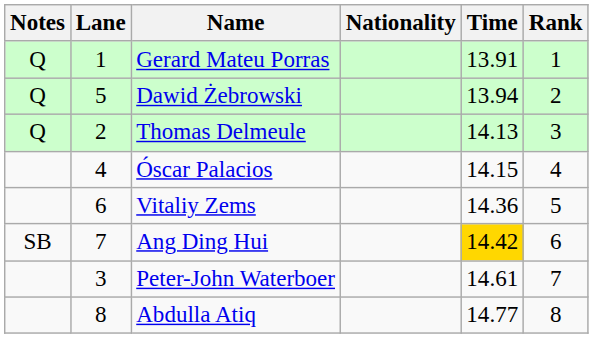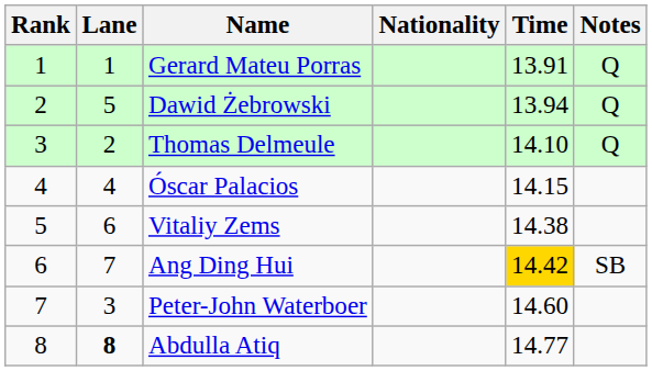 <table class="wikitable sortable" style="text-align:center">
 <tr>
-<th>Notes</th>
+<th>Rank</th>
 <th>Lane</th>
 <th>Name</th>
 <th>Nationality</th>
 <th>Time</th>
-<th>Rank</th>
+<th>Notes</th>
 </tr>
 <tr bgcolor=ccffcc>
-<td>Q</td>
+<td>1</td>
 <td>1</td>
 <td align=left><a href='#'>Gerard Mateu Porras</a></td>
 <td align=left></td>
 <td>13.91</td>
-<td>1</td>
+<td>Q</td>
 </tr>
 <tr bgcolor=ccffcc>
-<td>Q</td>
+<td>2</td>
 <td>5</td>
 <td align=left><a href='#'>Dawid Żebrowski</a></td>
 <td align=left></td>
 <td>13.94</td>
-<td>2</td>
+<td>Q</td>
 </tr>
 <tr bgcolor=ccffcc>
-<td>Q</td>
+<td>3</td>
 <td>2</td>
 <td align=left><a href='#'>Thomas Delmeule</a></td>
 <td align=left></td>
-<td>14.13</td>
-<td>3</td>
+<td>14.10</td>
+<td>Q</td>
 </tr>
 <tr>
-<td></td>
+<td>4</td>
 <td>4</td>
 <td align=left><a href='#'>Óscar Palacios</a></td>
 <td align=left></td>
 <td>14.15</td>
-<td>4</td>
+<td></td>
 </tr>
 <tr>
-<td></td>
+<td>5</td>
 <td>6</td>
 <td align=left><a href='#'>Vitaliy Zems</a></td>
 <td align=left></td>
-<td>14.36</td>
-<td>5</td>
+<td>14.38</td>
+<td></td>
 </tr>
 <tr>
-<td>SB</td>
+<td>6</td>
 <td>7</td>
 <td align=left><a href='#'>Ang Ding Hui</a></td>
 <td align=left></td>
 <td style="background: gold;">14.42</td>
-<td>6</td>
+<td>SB</td>
 </tr>
 <tr>
-<td></td>
+<td>7</td>
 <td>3</td>
 <td align=left><a href='#'>Peter-John Waterboer</a></td>
 <td align=left></td>
-<td>14.61</td>
-<td>7</td>
+<td>14.60</td>
+<td></td>
 </tr>
 <tr>
-<td></td>
 <td>8</td>
+<td><strong>8</strong></td>
 <td align=left><a href='#'>Abdulla Atiq</a></td>
 <td align=left></td>
 <td>14.77</td>
-<td>8</td>
+<td></td>
 </tr>
 </table>
